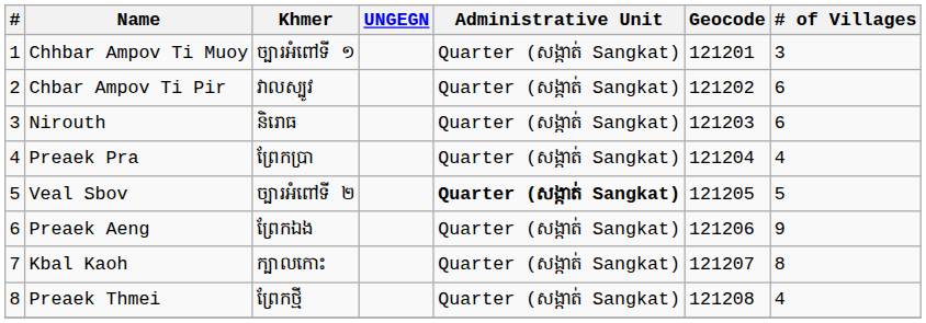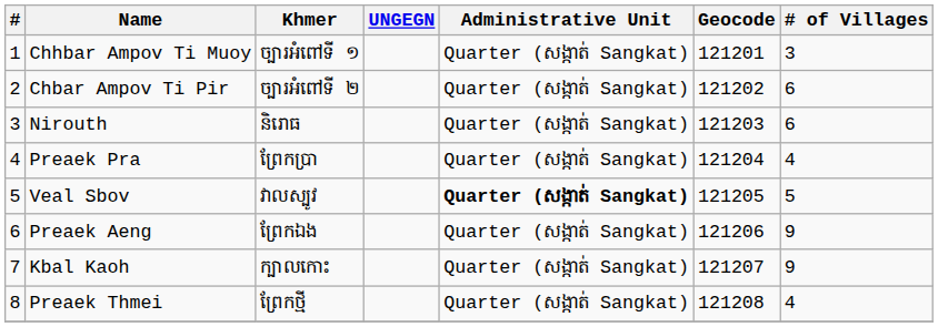 <table class="wikitable sortable">
 <tr>
 <th>#</th>
 <th>Name</th>
 <th>Khmer</th>
 <th><a href='#'>UNGEGN</a></th>
 <th>Administrative Unit</th>
 <th>Geocode</th>
 <th># of Villages</th>
 </tr>
 <tr>
 <td>1</td>
 <td>Chhbar Ampov Ti Muoy</td>
 <td>ច្បារអំពៅទី ១</td>
 <td></td>
 <td>Quarter (សង្កាត់ Sangkat)</td>
 <td>121201</td>
 <td>3</td>
 </tr>
 <tr>
 <td>2</td>
 <td>Chbar Ampov Ti Pir</td>
-<td>វាលស្បូវ</td>
+<td>ច្បារអំពៅទី ២</td>
 <td></td>
 <td>Quarter (សង្កាត់ Sangkat)</td>
 <td>121202</td>
 <td>6</td>
 </tr>
 <tr>
 <td>3</td>
 <td>Nirouth</td>
 <td>និរោធ</td>
 <td></td>
 <td>Quarter (សង្កាត់ Sangkat)</td>
 <td>121203</td>
 <td>6</td>
 </tr>
 <tr>
 <td>4</td>
 <td>Preaek Pra</td>
 <td>ព្រែកប្រា</td>
 <td></td>
 <td>Quarter (សង្កាត់ Sangkat)</td>
 <td>121204</td>
 <td>4</td>
 </tr>
 <tr>
 <td>5</td>
 <td>Veal Sbov</td>
-<td>ច្បារអំពៅទី ២</td>
+<td>វាលស្បូវ</td>
 <td></td>
 <td><strong>Quarter (សង្កាត់ Sangkat)</strong></td>
 <td>121205</td>
 <td>5</td>
 </tr>
 <tr>
 <td>6</td>
 <td>Preaek Aeng</td>
 <td>ព្រែកឯង</td>
 <td></td>
 <td>Quarter (សង្កាត់ Sangkat)</td>
 <td>121206</td>
 <td>9</td>
 </tr>
 <tr>
 <td>7</td>
 <td>Kbal Kaoh</td>
 <td>ក្បាលកោះ</td>
 <td></td>
 <td>Quarter (សង្កាត់ Sangkat)</td>
 <td>121207</td>
-<td>8</td>
+<td>9</td>
 </tr>
 <tr>
 <td>8</td>
 <td>Preaek Thmei</td>
 <td>ព្រែកថ្មី</td>
 <td></td>
 <td>Quarter (សង្កាត់ Sangkat)</td>
 <td>121208</td>
 <td>4</td>
 </tr>
 <tr>
 </tr>
 </table>
